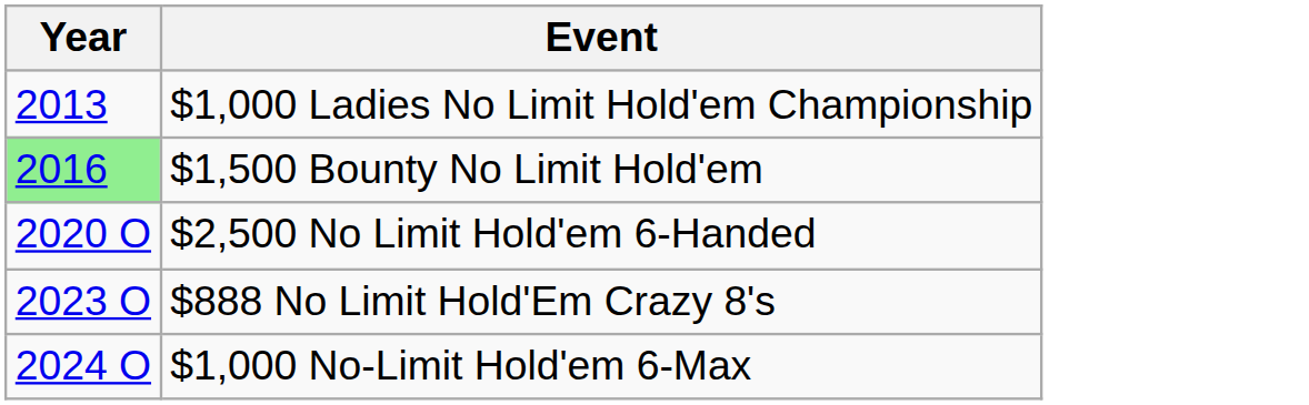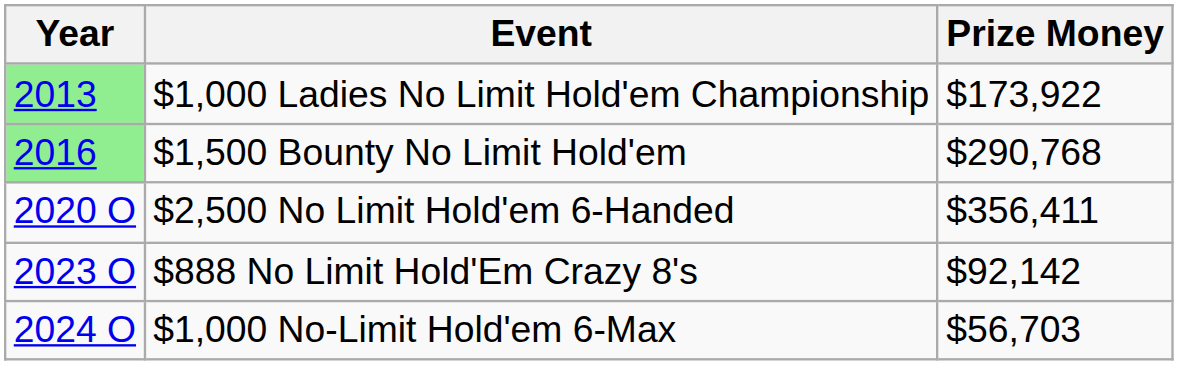 <table class="wikitable">
 <tr>
 <th>Year</th>
 <th>Event</th>
+<th>Prize Money</th>
 </tr>
 <tr>
-<td><a href='#'>2013</a></td>
+<td style="background: lightgreen;"><a href='#'>2013</a></td>
 <td>$1,000 Ladies No Limit Hold'em Championship</td>
+<td>$173,922</td>
 </tr>
 <tr>
 <td style="background: lightgreen;"><a href='#'>2016</a></td>
 <td>$1,500 Bounty No Limit Hold'em</td>
+<td>$290,768</td>
 </tr>
 <tr>
 <td><a href='#'>2020 O</a></td>
 <td>$2,500 No Limit Hold'em 6-Handed</td>
+<td>$356,411</td>
 </tr>
 <tr>
 <td><a href='#'>2023 O</a></td>
 <td>$888 No Limit Hold'Em Crazy 8's</td>
+<td>$92,142</td>
 </tr>
 <tr>
 <td><a href='#'>2024 O</a></td>
 <td>$1,000 No-Limit Hold'em 6-Max</td>
+<td>$56,703</td>
 </tr>
 </table>
